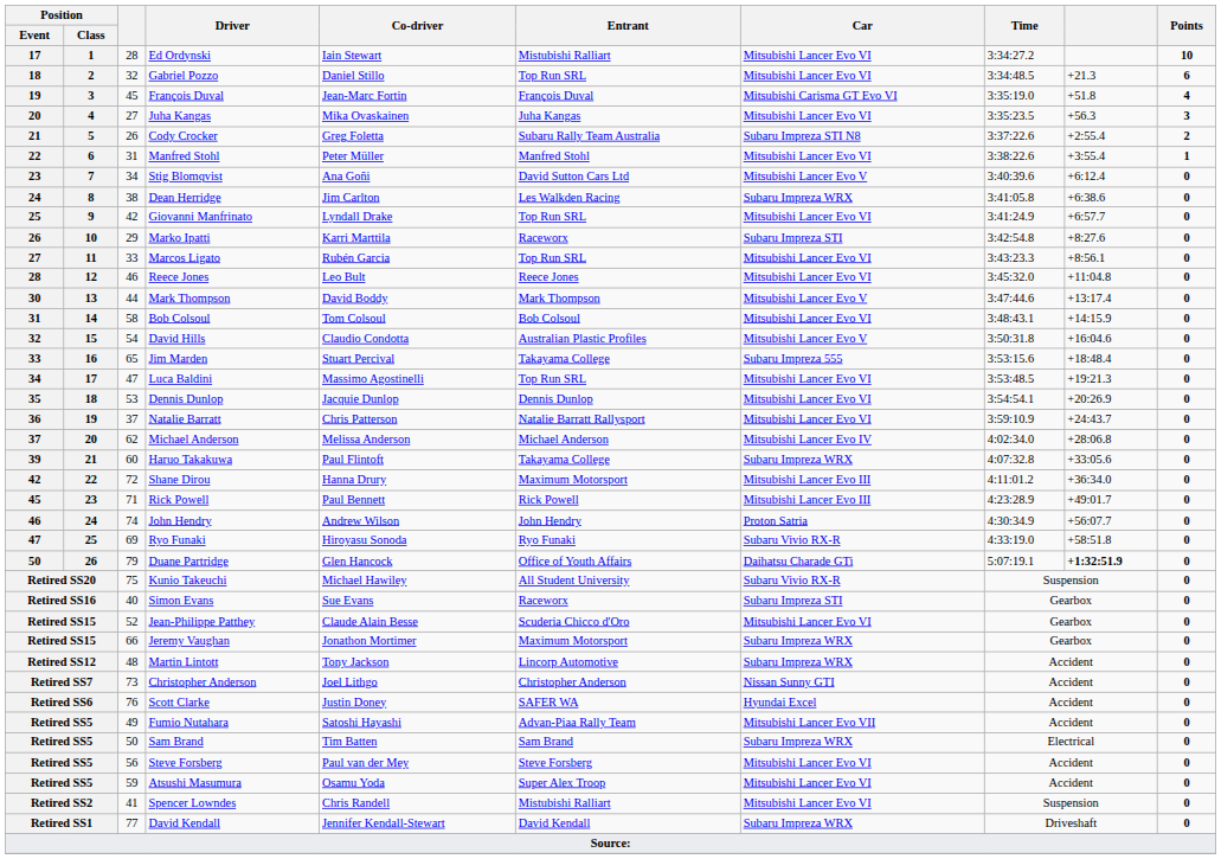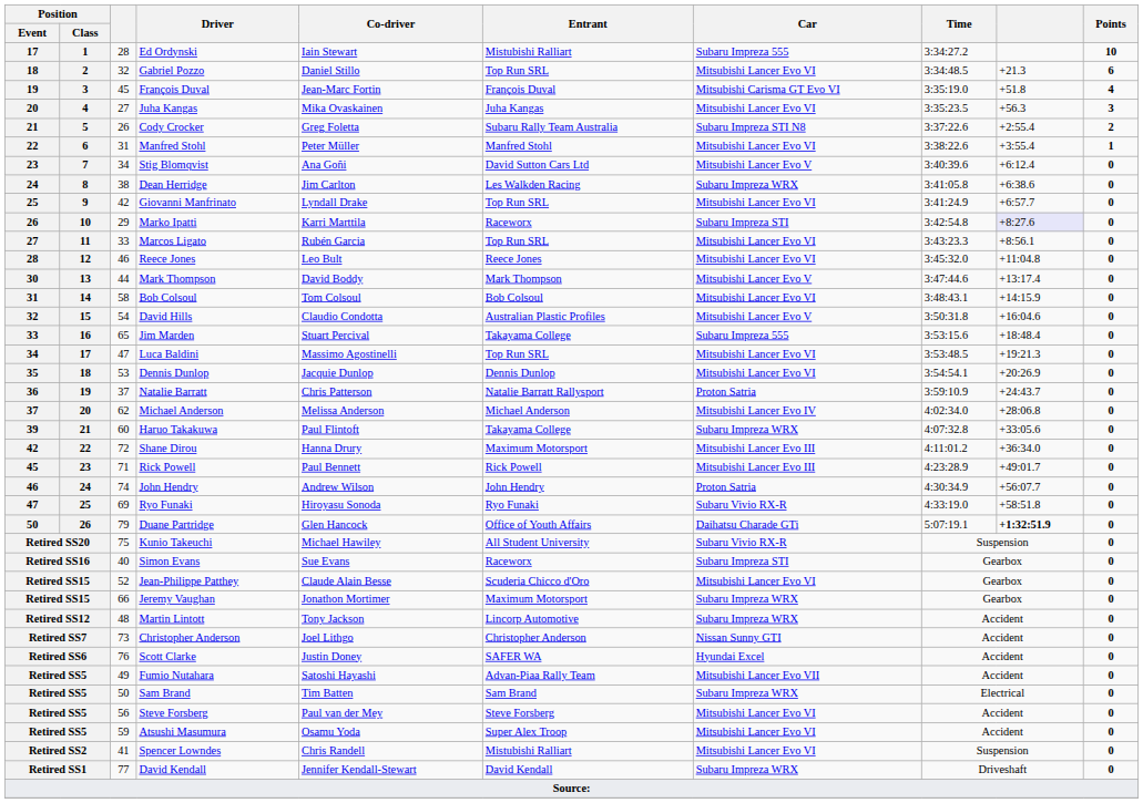 <table class="wikitable" width=85% style="font-size: 85%;">
 <tr>
 <th colspan="2">Position</th>
 <th rowspan="2"></th>
 <th rowspan="2">Driver</th>
 <th rowspan="2">Co-driver</th>
 <th rowspan="2">Entrant</th>
 <th rowspan="2">Car</th>
 <th rowspan="2">Time</th>
 <th rowspan="2"></th>
 <th rowspan="2">Points</th>
 </tr>
 <tr>
 <th>Event</th>
 <th>Class</th>
 </tr>
 <tr>
 <th>17</th>
 <th>1</th>
 <td align="center">28</td>
 <td> <a href='#'>Ed Ordynski</a></td>
 <td> <a href='#'>Iain Stewart</a></td>
 <td> <a href='#'>Mistubishi Ralliart</a></td>
-<td><a href='#'>Mitsubishi Lancer Evo VI</a></td>
+<td><a href='#'>Subaru Impreza 555</a></td>
 <td>3:34:27.2</td>
 <td></td>
 <td align="center"><strong>10</strong></td>
 </tr>
 <tr>
 <th>18</th>
 <th>2</th>
 <td align="center">32</td>
 <td> <a href='#'>Gabriel Pozzo</a></td>
 <td> <a href='#'>Daniel Stillo</a></td>
 <td> <a href='#'>Top Run SRL</a></td>
 <td><a href='#'>Mitsubishi Lancer Evo VI</a></td>
 <td>3:34:48.5</td>
 <td>+21.3</td>
 <td align="center"><strong>6</strong></td>
 </tr>
 <tr>
 <th>19</th>
 <th>3</th>
 <td align="center">45</td>
 <td> <a href='#'>François Duval</a></td>
 <td> <a href='#'>Jean-Marc Fortin</a></td>
 <td> <a href='#'>François Duval</a></td>
 <td><a href='#'>Mitsubishi Carisma GT Evo VI</a></td>
 <td>3:35:19.0</td>
 <td>+51.8</td>
 <td align="center"><strong>4</strong></td>
 </tr>
 <tr>
 <th>20</th>
 <th>4</th>
 <td align="center">27</td>
 <td> <a href='#'>Juha Kangas</a></td>
 <td> <a href='#'>Mika Ovaskainen</a></td>
 <td> <a href='#'>Juha Kangas</a></td>
 <td><a href='#'>Mitsubishi Lancer Evo VI</a></td>
 <td>3:35:23.5</td>
 <td>+56.3</td>
 <td align="center"><strong>3</strong></td>
 </tr>
 <tr>
 <th>21</th>
 <th>5</th>
 <td align="center">26</td>
 <td> <a href='#'>Cody Crocker</a></td>
 <td> <a href='#'>Greg Foletta</a></td>
 <td> <a href='#'>Subaru Rally Team Australia</a></td>
 <td><a href='#'>Subaru Impreza STI N8</a></td>
 <td>3:37:22.6</td>
 <td>+2:55.4</td>
 <td align="center"><strong>2</strong></td>
 </tr>
 <tr>
 <th>22</th>
 <th>6</th>
 <td align="center">31</td>
 <td> <a href='#'>Manfred Stohl</a></td>
 <td> <a href='#'>Peter Müller</a></td>
 <td> <a href='#'>Manfred Stohl</a></td>
 <td><a href='#'>Mitsubishi Lancer Evo VI</a></td>
 <td>3:38:22.6</td>
 <td>+3:55.4</td>
 <td align="center"><strong>1</strong></td>
 </tr>
 <tr>
 <th>23</th>
 <th>7</th>
 <td align="center">34</td>
 <td> <a href='#'>Stig Blomqvist</a></td>
 <td> <a href='#'>Ana Goñi</a></td>
 <td> <a href='#'>David Sutton Cars Ltd</a></td>
 <td><a href='#'>Mitsubishi Lancer Evo V</a></td>
 <td>3:40:39.6</td>
 <td>+6:12.4</td>
 <td align="center"><strong>0</strong></td>
 </tr>
 <tr>
 <th>24</th>
 <th>8</th>
 <td align="center">38</td>
 <td> <a href='#'>Dean Herridge</a></td>
 <td> <a href='#'>Jim Carlton</a></td>
 <td> <a href='#'>Les Walkden Racing</a></td>
 <td><a href='#'>Subaru Impreza WRX</a></td>
 <td>3:41:05.8</td>
 <td>+6:38.6</td>
 <td align="center"><strong>0</strong></td>
 </tr>
 <tr>
 <th>25</th>
 <th>9</th>
 <td align="center">42</td>
 <td> <a href='#'>Giovanni Manfrinato</a></td>
 <td> <a href='#'>Lyndall Drake</a></td>
 <td> <a href='#'>Top Run SRL</a></td>
 <td><a href='#'>Mitsubishi Lancer Evo VI</a></td>
 <td>3:41:24.9</td>
 <td>+6:57.7</td>
 <td align="center"><strong>0</strong></td>
 </tr>
 <tr>
 <th>26</th>
 <th>10</th>
 <td align="center">29</td>
 <td> <a href='#'>Marko Ipatti</a></td>
 <td> <a href='#'>Karri Marttila</a></td>
 <td> <a href='#'>Raceworx</a></td>
 <td><a href='#'>Subaru Impreza STI</a></td>
 <td>3:42:54.8</td>
-<td>+8:27.6</td>
+<td style="background: lavender;">+8:27.6</td>
 <td align="center"><strong>0</strong></td>
 </tr>
 <tr>
 <th>27</th>
 <th>11</th>
 <td align="center">33</td>
 <td> <a href='#'>Marcos Ligato</a></td>
 <td> <a href='#'>Rubén Garcia</a></td>
 <td> <a href='#'>Top Run SRL</a></td>
 <td><a href='#'>Mitsubishi Lancer Evo VI</a></td>
 <td>3:43:23.3</td>
 <td>+8:56.1</td>
 <td align="center"><strong>0</strong></td>
 </tr>
 <tr>
 <th>28</th>
 <th>12</th>
 <td align="center">46</td>
 <td> <a href='#'>Reece Jones</a></td>
 <td> <a href='#'>Leo Bult</a></td>
 <td> <a href='#'>Reece Jones</a></td>
 <td><a href='#'>Mitsubishi Lancer Evo VI</a></td>
 <td>3:45:32.0</td>
 <td>+11:04.8</td>
 <td align="center"><strong>0</strong></td>
 </tr>
 <tr>
 <th>30</th>
 <th>13</th>
 <td align="center">44</td>
 <td> <a href='#'>Mark Thompson</a></td>
 <td> <a href='#'>David Boddy</a></td>
 <td> <a href='#'>Mark Thompson</a></td>
 <td><a href='#'>Mitsubishi Lancer Evo V</a></td>
 <td>3:47:44.6</td>
 <td>+13:17.4</td>
 <td align="center"><strong>0</strong></td>
 </tr>
 <tr>
 <th>31</th>
 <th>14</th>
 <td align="center">58</td>
 <td> <a href='#'>Bob Colsoul</a></td>
 <td> <a href='#'>Tom Colsoul</a></td>
 <td> <a href='#'>Bob Colsoul</a></td>
 <td><a href='#'>Mitsubishi Lancer Evo VI</a></td>
 <td>3:48:43.1</td>
 <td>+14:15.9</td>
 <td align="center"><strong>0</strong></td>
 </tr>
 <tr>
 <th>32</th>
 <th>15</th>
 <td align="center">54</td>
 <td> <a href='#'>David Hills</a></td>
 <td> <a href='#'>Claudio Condotta</a></td>
 <td> <a href='#'>Australian Plastic Profiles</a></td>
 <td><a href='#'>Mitsubishi Lancer Evo V</a></td>
 <td>3:50:31.8</td>
 <td>+16:04.6</td>
 <td align="center"><strong>0</strong></td>
 </tr>
 <tr>
 <th>33</th>
 <th>16</th>
 <td align="center">65</td>
 <td> <a href='#'>Jim Marden</a></td>
 <td> <a href='#'>Stuart Percival</a></td>
 <td> <a href='#'>Takayama College</a></td>
 <td><a href='#'>Subaru Impreza 555</a></td>
 <td>3:53:15.6</td>
 <td>+18:48.4</td>
 <td align="center"><strong>0</strong></td>
 </tr>
 <tr>
 <th>34</th>
 <th>17</th>
 <td align="center">47</td>
 <td> <a href='#'>Luca Baldini</a></td>
 <td> <a href='#'>Massimo Agostinelli</a></td>
 <td> <a href='#'>Top Run SRL</a></td>
 <td><a href='#'>Mitsubishi Lancer Evo VI</a></td>
 <td>3:53:48.5</td>
 <td>+19:21.3</td>
 <td align="center"><strong>0</strong></td>
 </tr>
 <tr>
 <th>35</th>
 <th>18</th>
 <td align="center">53</td>
 <td> <a href='#'>Dennis Dunlop</a></td>
 <td> <a href='#'>Jacquie Dunlop</a></td>
 <td> <a href='#'>Dennis Dunlop</a></td>
 <td><a href='#'>Mitsubishi Lancer Evo VI</a></td>
 <td>3:54:54.1</td>
 <td>+20:26.9</td>
 <td align="center"><strong>0</strong></td>
 </tr>
 <tr>
 <th>36</th>
 <th>19</th>
 <td align="center">37</td>
 <td> <a href='#'>Natalie Barratt</a></td>
 <td> <a href='#'>Chris Patterson</a></td>
 <td> <a href='#'>Natalie Barratt Rallysport</a></td>
-<td><a href='#'>Mitsubishi Lancer Evo VI</a></td>
+<td><a href='#'>Proton Satria</a></td>
 <td>3:59:10.9</td>
 <td>+24:43.7</td>
 <td align="center"><strong>0</strong></td>
 </tr>
 <tr>
 <th>37</th>
 <th>20</th>
 <td align="center">62</td>
 <td> <a href='#'>Michael Anderson</a></td>
 <td> <a href='#'>Melissa Anderson</a></td>
 <td> <a href='#'>Michael Anderson</a></td>
 <td><a href='#'>Mitsubishi Lancer Evo IV</a></td>
 <td>4:02:34.0</td>
 <td>+28:06.8</td>
 <td align="center"><strong>0</strong></td>
 </tr>
 <tr>
 <th>39</th>
 <th>21</th>
 <td align="center">60</td>
 <td> <a href='#'>Haruo Takakuwa</a></td>
 <td> <a href='#'>Paul Flintoft</a></td>
 <td> <a href='#'>Takayama College</a></td>
 <td><a href='#'>Subaru Impreza WRX</a></td>
 <td>4:07:32.8</td>
 <td>+33:05.6</td>
 <td align="center"><strong>0</strong></td>
 </tr>
 <tr>
 <th>42</th>
 <th>22</th>
 <td align="center">72</td>
 <td> <a href='#'>Shane Dirou</a></td>
 <td> <a href='#'>Hanna Drury</a></td>
 <td> <a href='#'>Maximum Motorsport</a></td>
 <td><a href='#'>Mitsubishi Lancer Evo III</a></td>
 <td>4:11:01.2</td>
 <td>+36:34.0</td>
 <td align="center"><strong>0</strong></td>
 </tr>
 <tr>
 <th>45</th>
 <th>23</th>
 <td align="center">71</td>
 <td> <a href='#'>Rick Powell</a></td>
 <td> <a href='#'>Paul Bennett</a></td>
 <td> <a href='#'>Rick Powell</a></td>
 <td><a href='#'>Mitsubishi Lancer Evo III</a></td>
 <td>4:23:28.9</td>
 <td>+49:01.7</td>
 <td align="center"><strong>0</strong></td>
 </tr>
 <tr>
 <th>46</th>
 <th>24</th>
 <td align="center">74</td>
 <td> <a href='#'>John Hendry</a></td>
 <td> <a href='#'>Andrew Wilson</a></td>
 <td> <a href='#'>John Hendry</a></td>
 <td><a href='#'>Proton Satria</a></td>
 <td>4:30:34.9</td>
 <td>+56:07.7</td>
 <td align="center"><strong>0</strong></td>
 </tr>
 <tr>
 <th>47</th>
 <th>25</th>
 <td align="center">69</td>
 <td> <a href='#'>Ryo Funaki</a></td>
 <td> <a href='#'>Hiroyasu Sonoda</a></td>
 <td> <a href='#'>Ryo Funaki</a></td>
 <td><a href='#'>Subaru Vivio RX-R</a></td>
 <td>4:33:19.0</td>
 <td>+58:51.8</td>
 <td align="center"><strong>0</strong></td>
 </tr>
 <tr>
 <th>50</th>
 <th>26</th>
 <td align="center">79</td>
 <td> <a href='#'>Duane Partridge</a></td>
 <td> <a href='#'>Glen Hancock</a></td>
 <td> <a href='#'>Office of Youth Affairs</a></td>
 <td><a href='#'>Daihatsu Charade GTi</a></td>
 <td>5:07:19.1</td>
 <td><strong>+1:32:51.9</strong></td>
 <td align="center"><strong>0</strong></td>
 </tr>
 <tr>
 <th colspan="2">Retired SS20</th>
 <td align="center">75</td>
 <td> <a href='#'>Kunio Takeuchi</a></td>
 <td> <a href='#'>Michael Hawiley</a></td>
 <td> <a href='#'>All Student University</a></td>
 <td><a href='#'>Subaru Vivio RX-R</a></td>
 <td align="center" colspan="2">Suspension</td>
 <td align="center"><strong>0</strong></td>
 </tr>
 <tr>
 <th colspan="2">Retired SS16</th>
 <td align="center">40</td>
 <td> <a href='#'>Simon Evans</a></td>
 <td> <a href='#'>Sue Evans</a></td>
 <td> <a href='#'>Raceworx</a></td>
 <td><a href='#'>Subaru Impreza STI</a></td>
 <td align="center" colspan="2">Gearbox</td>
 <td align="center"><strong>0</strong></td>
 </tr>
 <tr>
 <th colspan="2">Retired SS15</th>
 <td align="center">52</td>
 <td> <a href='#'>Jean-Philippe Patthey</a></td>
 <td> <a href='#'>Claude Alain Besse</a></td>
 <td> <a href='#'>Scuderia Chicco d'Oro</a></td>
 <td><a href='#'>Mitsubishi Lancer Evo VI</a></td>
 <td align="center" colspan="2">Gearbox</td>
 <td align="center"><strong>0</strong></td>
 </tr>
 <tr>
 <th colspan="2">Retired SS15</th>
 <td align="center">66</td>
 <td> <a href='#'>Jeremy Vaughan</a></td>
 <td> <a href='#'>Jonathon Mortimer</a></td>
 <td> <a href='#'>Maximum Motorsport</a></td>
 <td><a href='#'>Subaru Impreza WRX</a></td>
 <td align="center" colspan="2">Gearbox</td>
 <td align="center"><strong>0</strong></td>
 </tr>
 <tr>
 <th colspan="2">Retired SS12</th>
 <td align="center">48</td>
 <td> <a href='#'>Martin Lintott</a></td>
 <td> <a href='#'>Tony Jackson</a></td>
 <td> <a href='#'>Lincorp Automotive</a></td>
 <td><a href='#'>Subaru Impreza WRX</a></td>
 <td align="center" colspan="2">Accident</td>
 <td align="center"><strong>0</strong></td>
 </tr>
 <tr>
 <th colspan="2">Retired SS7</th>
 <td align="center">73</td>
 <td> <a href='#'>Christopher Anderson</a></td>
 <td> <a href='#'>Joel Lithgo</a></td>
 <td> <a href='#'>Christopher Anderson</a></td>
 <td><a href='#'>Nissan Sunny GTI</a></td>
 <td align="center" colspan="2">Accident</td>
 <td align="center"><strong>0</strong></td>
 </tr>
 <tr>
 <th colspan="2">Retired SS6</th>
 <td align="center">76</td>
 <td> <a href='#'>Scott Clarke</a></td>
 <td> <a href='#'>Justin Doney</a></td>
 <td> <a href='#'>SAFER WA</a></td>
 <td><a href='#'>Hyundai Excel</a></td>
 <td align="center" colspan="2">Accident</td>
 <td align="center"><strong>0</strong></td>
 </tr>
 <tr>
 <th colspan="2">Retired SS5</th>
 <td align="center">49</td>
 <td> <a href='#'>Fumio Nutahara</a></td>
 <td> <a href='#'>Satoshi Hayashi</a></td>
 <td> <a href='#'>Advan-Piaa Rally Team</a></td>
 <td><a href='#'>Mitsubishi Lancer Evo VII</a></td>
 <td align="center" colspan="2">Accident</td>
 <td align="center"><strong>0</strong></td>
 </tr>
 <tr>
 <th colspan="2">Retired SS5</th>
 <td align="center">50</td>
 <td> <a href='#'>Sam Brand</a></td>
 <td> <a href='#'>Tim Batten</a></td>
 <td> <a href='#'>Sam Brand</a></td>
 <td><a href='#'>Subaru Impreza WRX</a></td>
 <td align="center" colspan="2">Electrical</td>
 <td align="center"><strong>0</strong></td>
 </tr>
 <tr>
 <th colspan="2">Retired SS5</th>
 <td align="center">56</td>
 <td> <a href='#'>Steve Forsberg</a></td>
 <td> <a href='#'>Paul van der Mey</a></td>
 <td> <a href='#'>Steve Forsberg</a></td>
 <td><a href='#'>Mitsubishi Lancer Evo VI</a></td>
 <td align="center" colspan="2">Accident</td>
 <td align="center"><strong>0</strong></td>
 </tr>
 <tr>
 <th colspan="2">Retired SS5</th>
 <td align="center">59</td>
 <td> <a href='#'>Atsushi Masumura</a></td>
 <td> <a href='#'>Osamu Yoda</a></td>
 <td> <a href='#'>Super Alex Troop</a></td>
 <td><a href='#'>Mitsubishi Lancer Evo VI</a></td>
 <td align="center" colspan="2">Accident</td>
 <td align="center"><strong>0</strong></td>
 </tr>
 <tr>
 <th colspan="2">Retired SS2</th>
 <td align="center">41</td>
 <td> <a href='#'>Spencer Lowndes</a></td>
 <td> <a href='#'>Chris Randell</a></td>
 <td> <a href='#'>Mistubishi Ralliart</a></td>
 <td><a href='#'>Mitsubishi Lancer Evo VI</a></td>
 <td align="center" colspan="2">Suspension</td>
 <td align="center"><strong>0</strong></td>
 </tr>
 <tr>
 <th colspan="2">Retired SS1</th>
 <td align="center">77</td>
 <td> <a href='#'>David Kendall</a></td>
 <td> <a href='#'>Jennifer Kendall-Stewart</a></td>
 <td> <a href='#'>David Kendall</a></td>
 <td><a href='#'>Subaru Impreza WRX</a></td>
 <td align="center" colspan="2">Driveshaft</td>
 <td align="center"><strong>0</strong></td>
 </tr>
 <tr>
 <td style="background-color:#EAECF0; text-align:center" colspan="10"><strong>Source:</strong></td>
 </tr>
 <tr>
 </tr>
 </table>
